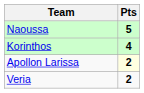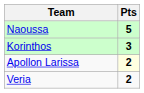 <table class="wikitable" style="text-align: center;">
 <tr>
 <th width=165>Team</th>
 <th width=20>Pts</th>
 </tr>
 <tr bgcolor="#ccffcc">
 <td align=left><a href='#'>Naoussa</a></td>
 <td><strong>5</strong></td>
 </tr>
 <tr bgcolor="#ccffcc">
 <td align=left><a href='#'>Korinthos</a></td>
-<td><strong>4</strong></td>
+<td><strong>3</strong></td>
 </tr>
 <tr>
 <td align=left><a href='#'>Apollon Larissa</a></td>
 <td style="background: lightyellow;"><strong>2</strong></td>
 </tr>
 <tr>
 <td align=left><a href='#'>Veria</a></td>
 <td><strong>2</strong></td>
 </tr>
 </table>
